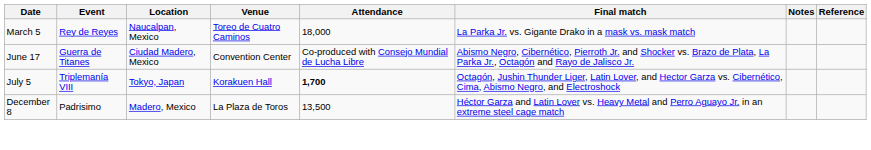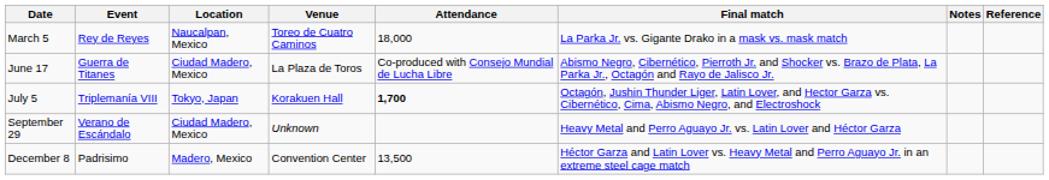 <table class="wikitable" style="font-size:85%;">
 <tr>
 <th>Date</th>
 <th>Event</th>
 <th>Location</th>
 <th>Venue</th>
 <th>Attendance</th>
 <th>Final match</th>
 <th>Notes</th>
 <th>Reference</th>
 </tr>
 <tr>
 <td>March 5</td>
 <td><a href='#'>Rey de Reyes</a></td>
 <td><a href='#'>Naucalpan</a>, Mexico</td>
 <td><a href='#'>Toreo de Cuatro Caminos</a></td>
 <td>18,000</td>
 <td><a href='#'>La Parka Jr.</a> vs. Gigante Drako in a <a href='#'>mask vs. mask match</a></td>
 <td></td>
 </tr>
 <tr>
 <td>June 17</td>
 <td><a href='#'>Guerra de Titanes</a></td>
 <td><a href='#'>Ciudad Madero</a>, Mexico</td>
-<td>Convention Center</td>
+<td>La Plaza de Toros</td>
 <td>Co-produced with <a href='#'>Consejo Mundial de Lucha Libre</a></td>
 <td><a href='#'>Abismo Negro</a>, <a href='#'>Cibernético</a>, <a href='#'>Pierroth Jr.</a> and <a href='#'>Shocker</a> vs. <a href='#'>Brazo de Plata</a>, <a href='#'>La Parka Jr.</a>, <a href='#'>Octagón</a> and <a href='#'>Rayo de Jalisco Jr.</a></td>
 <td></td>
 <td></td>
 </tr>
 <tr>
 <td>July 5</td>
 <td><a href='#'>Triplemanía VIII</a></td>
 <td><a href='#'>Tokyo, Japan</a></td>
 <td><a href='#'>Korakuen Hall</a></td>
 <td><strong>1,700</strong></td>
 <td><a href='#'>Octagón</a>, <a href='#'>Jushin Thunder Liger</a>, <a href='#'>Latin Lover</a>, and <a href='#'>Hector Garza</a> vs. <a href='#'>Cibernético</a>, <a href='#'>Cima</a>, <a href='#'>Abismo Negro</a>, and <a href='#'>Electroshock</a></td>
 <td></td>
 <td></td>
 </tr>
 <tr>
+<td>September 29</td>
+<td><a href='#'>Verano de Escándalo</a></td>
+<td><a href='#'>Ciudad Madero</a>, Mexico</td>
+<td><em>Unknown</em></td>
+<td></td>
+<td><a href='#'>Heavy Metal</a> and <a href='#'>Perro Aguayo Jr.</a> vs. <a href='#'>Latin Lover</a> and <a href='#'>Héctor Garza</a></td>
+<td></td>
+<td></td>
+</tr>
+<tr>
 <td>December 8</td>
 <td>Padrisimo</td>
 <td><a href='#'>Madero</a>, Mexico</td>
-<td>La Plaza de Toros</td>
+<td>Convention Center</td>
 <td>13,500</td>
 <td><a href='#'>Héctor Garza</a> and <a href='#'>Latin Lover</a> vs. <a href='#'>Heavy Metal</a> and <a href='#'>Perro Aguayo Jr.</a> in an <a href='#'>extreme steel cage match</a></td>
 <td></td>
 <td></td>
 </tr>
 </table>
